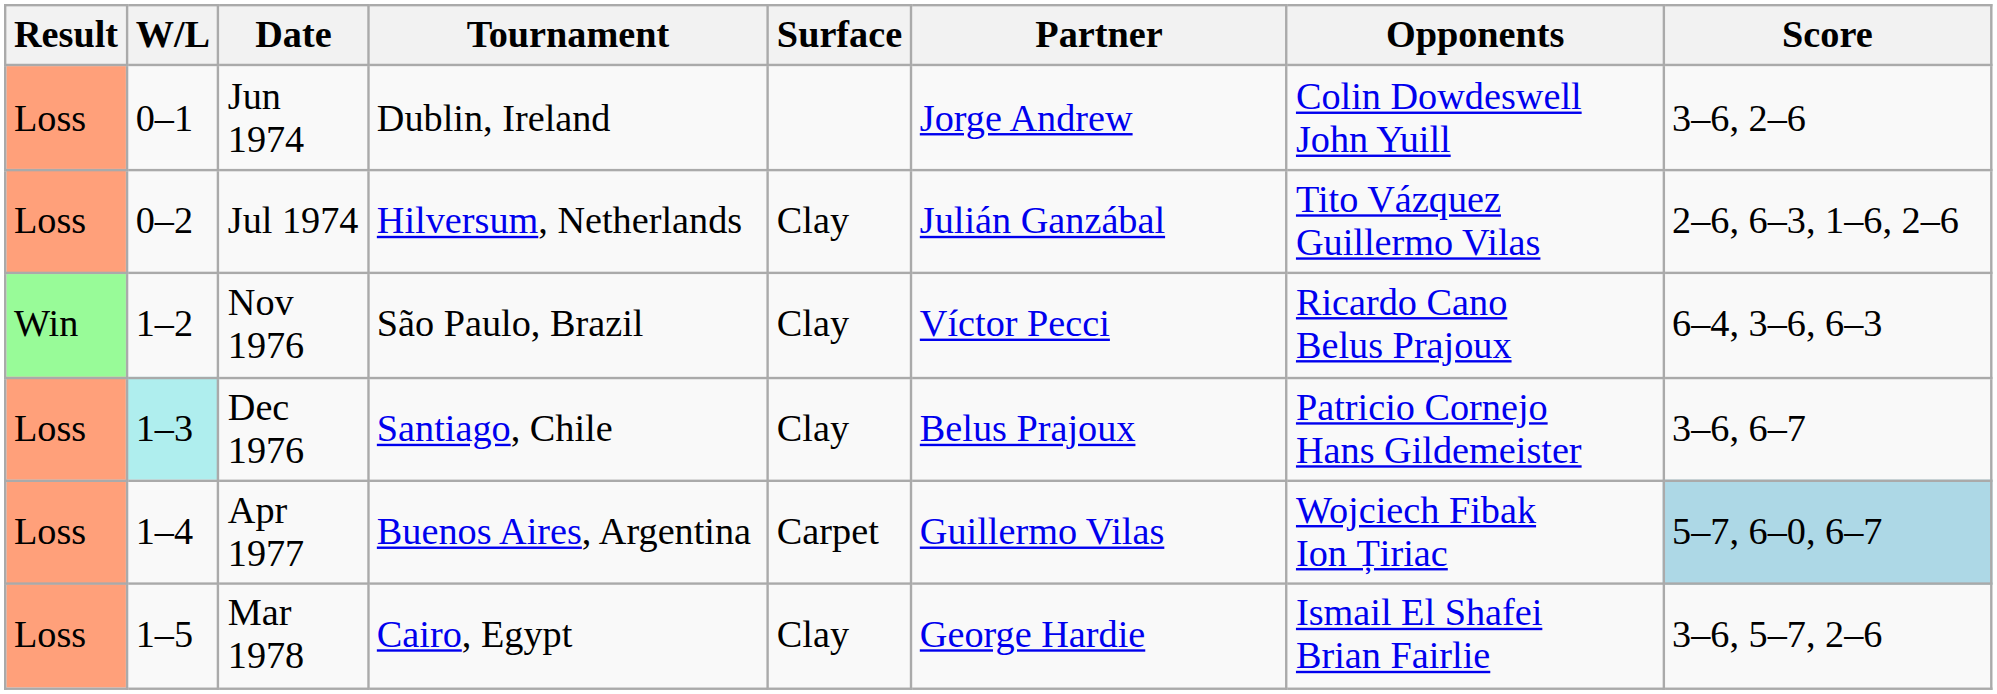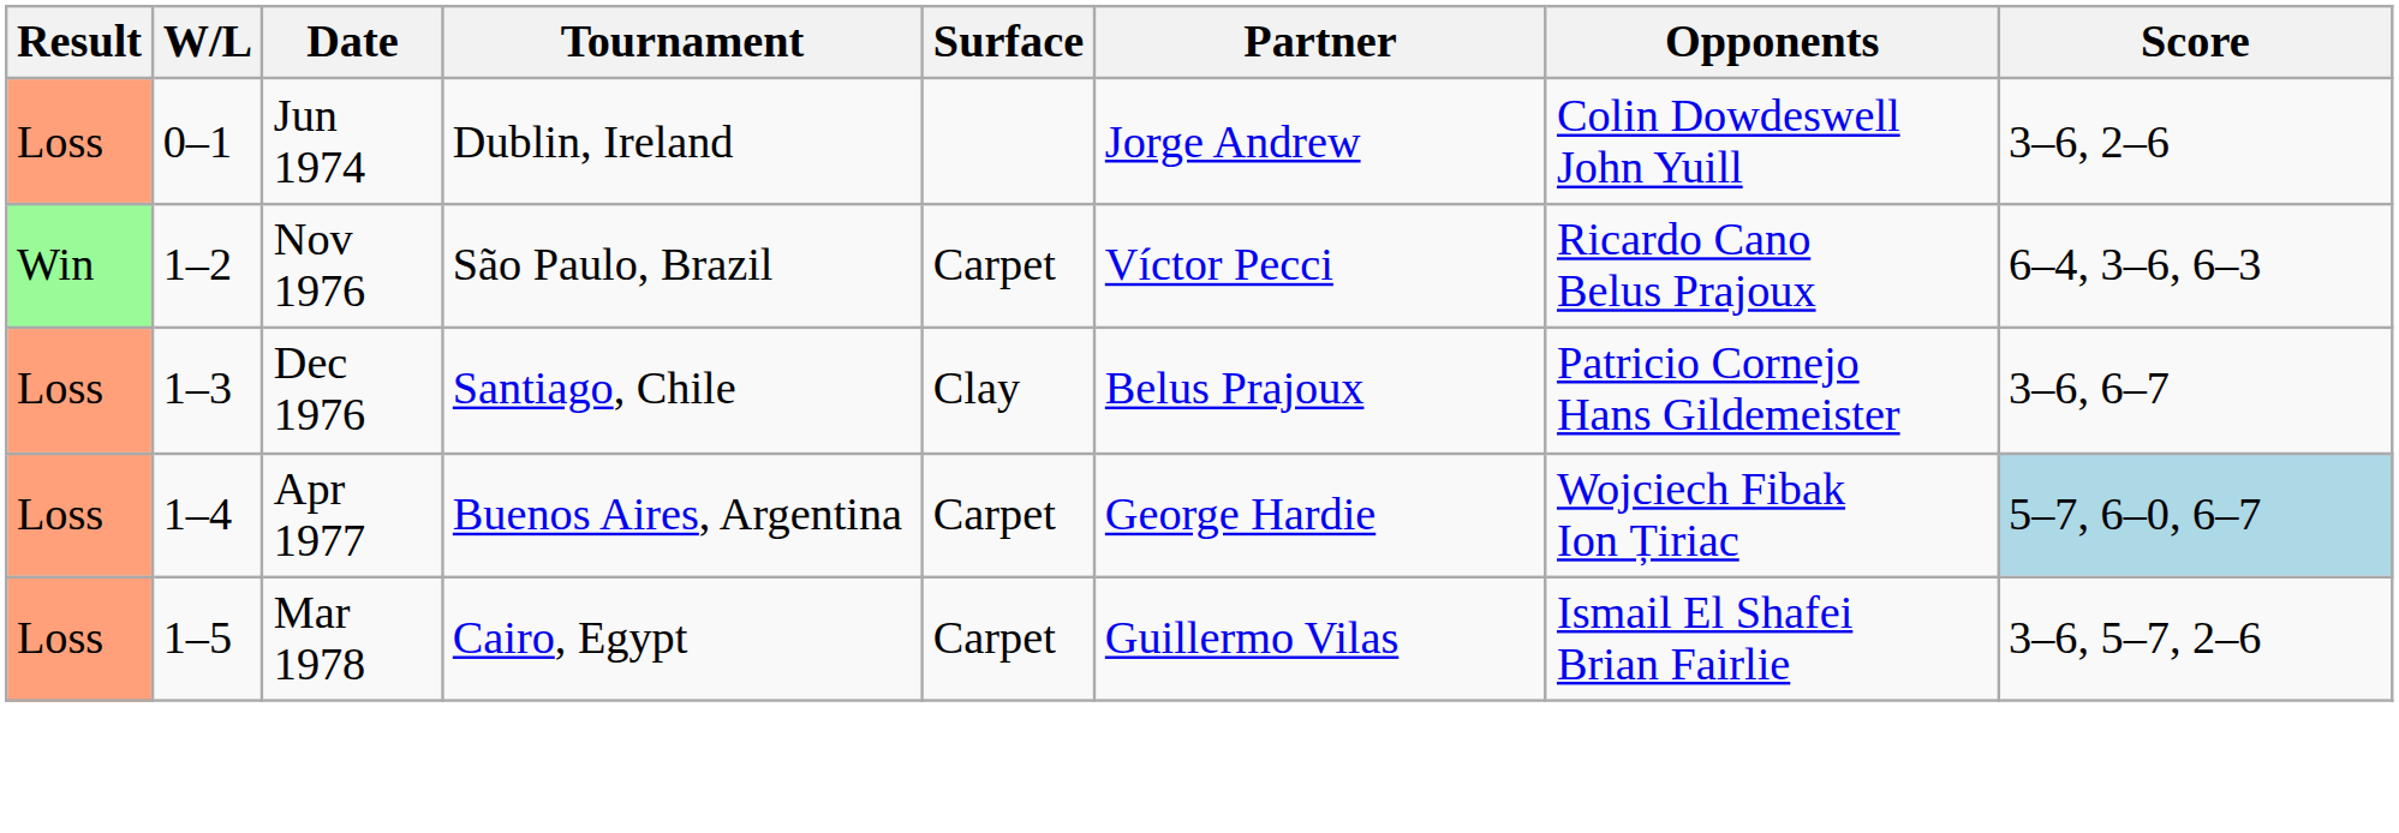 <table class="sortable wikitable">
 <tr>
 <th style="width:40px">Result</th>
 <th style="width:30px" class="unsortable">W/L</th>
 <th style="width:55px">Date</th>
 <th style="width:160px">Tournament</th>
 <th style="width:50px">Surface</th>
 <th style="width:150px">Partner</th>
 <th style="width:150px">Opponents</th>
 <th style="width:130px" class="unsortable">Score</th>
 </tr>
 <tr>
 <td style="background:#FFA07A">Loss</td>
 <td>0–1</td>
 <td>Jun 1974</td>
 <td>Dublin, Ireland</td>
 <td></td>
 <td> <a href='#'>Jorge Andrew</a></td>
 <td> <a href='#'>Colin Dowdeswell</a><br> <a href='#'>John Yuill</a></td>
 <td>3–6, 2–6</td>
 </tr>
 <tr>
-<td style="background:#FFA07A">Loss</td>
-<td>0–2</td>
-<td>Jul 1974</td>
-<td><a href='#'>Hilversum</a>, Netherlands</td>
-<td>Clay</td>
-<td> <a href='#'>Julián Ganzábal</a></td>
-<td> <a href='#'>Tito Vázquez</a><br> <a href='#'>Guillermo Vilas</a></td>
-<td>2–6, 6–3, 1–6, 2–6</td>
-</tr>
-<tr>
 <td style="background:#98FB98">Win</td>
 <td>1–2</td>
 <td>Nov 1976</td>
 <td>São Paulo, Brazil</td>
-<td>Clay</td>
+<td>Carpet</td>
 <td> <a href='#'>Víctor Pecci</a></td>
 <td> <a href='#'>Ricardo Cano</a><br> <a href='#'>Belus Prajoux</a></td>
 <td>6–4, 3–6, 6–3</td>
 </tr>
 <tr>
 <td style="background:#FFA07A">Loss</td>
-<td style="background: paleturquoise;">1–3</td>
+<td>1–3</td>
 <td>Dec 1976</td>
 <td><a href='#'>Santiago</a>, Chile</td>
 <td>Clay</td>
 <td> <a href='#'>Belus Prajoux</a></td>
 <td> <a href='#'>Patricio Cornejo</a><br> <a href='#'>Hans Gildemeister</a></td>
 <td>3–6, 6–7</td>
 </tr>
 <tr>
 <td style="background:#FFA07A">Loss</td>
 <td>1–4</td>
 <td>Apr 1977</td>
 <td><a href='#'>Buenos Aires</a>, Argentina</td>
 <td>Carpet</td>
-<td> <a href='#'>Guillermo Vilas</a></td>
+<td> <a href='#'>George Hardie</a></td>
 <td> <a href='#'>Wojciech Fibak</a><br> <a href='#'>Ion Țiriac</a></td>
 <td style="background: lightblue;">5–7, 6–0, 6–7</td>
 </tr>
 <tr>
 <td style="background:#FFA07A">Loss</td>
 <td>1–5</td>
 <td>Mar 1978</td>
 <td><a href='#'>Cairo</a>, Egypt</td>
-<td>Clay</td>
-<td> <a href='#'>George Hardie</a></td>
+<td>Carpet</td>
+<td> <a href='#'>Guillermo Vilas</a></td>
 <td> <a href='#'>Ismail El Shafei</a><br> <a href='#'>Brian Fairlie</a></td>
 <td>3–6, 5–7, 2–6</td>
 </tr>
 </table>
